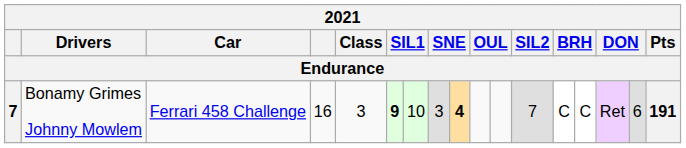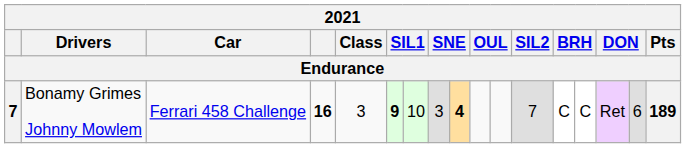 <table class="wikitable" style="font-size: 85%; text-align:center;">
 <tr>
 <th colspan="17">2021</th>
 </tr>
 <tr valign="top">
 <th valign="middle"></th>
 <th valign="middle">Drivers</th>
 <th>Car</th>
 <th valign="middle"></th>
 <th valign="middle">Class</th>
 <th colspan="2"><a href='#'>SIL1</a></th>
 <th colspan="2"><a href='#'>SNE</a></th>
 <th colspan="2"><a href='#'>OUL</a></th>
 <th><a href='#'>SIL2</a></th>
 <th colspan="2"><a href='#'>BRH</a></th>
 <th colspan="2"><a href='#'>DON</a></th>
 <th valign="middle">Pts</th>
 </tr>
 <tr>
 <th colspan="17">Endurance</th>
 </tr>
 <tr>
 <th>7</th>
 <td align="left"> Bonamy Grimes<br><br> <a href='#'>Johnny Mowlem</a></td>
 <td><a href='#'>Ferrari 458 Challenge</a></td>
-<td>16</td>
+<td><strong>16</strong></td>
 <td>3</td>
 <td style="background:#dfffdf;"><strong>9</strong></td>
 <td style="background:#dfffdf;">10</td>
 <td style="background:#dfdfdf;">3</td>
 <td style="background:#ffdf9f;"><strong>4</strong></td>
 <td></td>
 <td></td>
 <td style="background:#dfdfdf;">7</td>
 <td style="background:#FFFFFF;">C</td>
 <td style="background:#FFFFFF;">C</td>
 <td style="background:#efcfff;">Ret</td>
 <td style="background:#dfdfdf;">6</td>
-<th>191</th>
+<th>189</th>
 </tr>
 </table>
